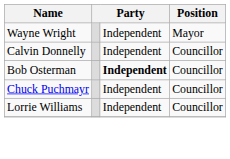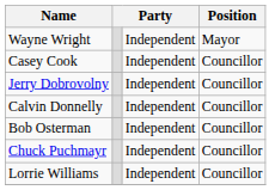 <table class="wikitable sortable">
 <tr>
 <th>Name</th>
 <th colspan="2">Party</th>
 <th>Position</th>
 </tr>
 <tr>
 <td data-sort-value="Wright, Wayne">Wayne Wright</td>
 <td style="background:gainsboro;"> </td>
 <td>Independent</td>
 <td>Mayor</td>
 </tr>
 <tr>
+<td data-sort-value="Cook, Casey">Casey Cook</td>
+<td style="background:gainsboro;"> </td>
+<td>Independent</td>
+<td>Councillor</td>
+</tr>
+<tr>
+<td data-sort-value="Dobrovolny, Jerry"><a href='#'>Jerry Dobrovolny</a></td>
+<td style="background:gainsboro;"> </td>
+<td>Independent</td>
+<td>Councillor</td>
+</tr>
+<tr>
 <td data-sort-value="Donnelly, Calvin">Calvin Donnelly</td>
 <td style="background:gainsboro;"> </td>
 <td>Independent</td>
 <td>Councillor</td>
 </tr>
 <tr>
 <td data-sort-value="Osterman, Bob">Bob Osterman</td>
 <td style="background:gainsboro;"> </td>
-<td><strong>Independent</strong></td>
+<td>Independent</td>
 <td>Councillor</td>
 </tr>
 <tr>
 <td data-sort-value="Puchmayr, Chuck"><a href='#'>Chuck Puchmayr</a></td>
 <td style="background:gainsboro;"> </td>
 <td>Independent</td>
 <td>Councillor</td>
 </tr>
 <tr>
 <td data-sort-value="Williams, Lorrie">Lorrie Williams</td>
 <td style="background:gainsboro;"> </td>
 <td>Independent</td>
 <td>Councillor</td>
 </tr>
 <tr>
 </tr>
 </table>
